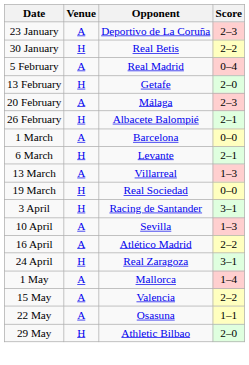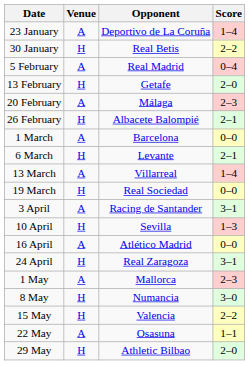 <table class="wikitable" style="text-align:center;">
 <tr>
 <th>Date</th>
 <th>Venue</th>
 <th>Opponent</th>
 <th>Score</th>
 </tr>
 <tr>
 <td>23 January</td>
 <td><a href='#'>A</a></td>
 <td><a href='#'>Deportivo de La Coruña</a></td>
-<td bgcolor="#FFCFCF">2–3</td>
+<td bgcolor="#FFCFCF">1–4</td>
 </tr>
 <tr>
 <td>30 January</td>
 <td><a href='#'>H</a></td>
 <td><a href='#'>Real Betis</a></td>
 <td bgcolor="#FFFFBF">2–2</td>
 </tr>
 <tr>
 <td>5 February</td>
 <td><a href='#'>A</a></td>
 <td><a href='#'>Real Madrid</a></td>
 <td bgcolor="#FFCFCF">0–4</td>
 </tr>
 <tr>
 <td>13 February</td>
 <td><a href='#'>H</a></td>
 <td><a href='#'>Getafe</a></td>
 <td bgcolor="#DFFFDF">2–0</td>
 </tr>
 <tr>
 <td>20 February</td>
 <td><a href='#'>A</a></td>
 <td><a href='#'>Málaga</a></td>
 <td bgcolor="#FFCFCF">2–3</td>
 </tr>
 <tr>
 <td>26 February</td>
 <td><a href='#'>H</a></td>
 <td><a href='#'>Albacete Balompié</a></td>
 <td bgcolor="#DFFFDF">2–1</td>
 </tr>
 <tr>
 <td>1 March</td>
 <td><a href='#'>A</a></td>
 <td><a href='#'>Barcelona</a></td>
 <td bgcolor="#FFFFBF">0–0</td>
 </tr>
 <tr>
 <td>6 March</td>
 <td><a href='#'>H</a></td>
 <td><a href='#'>Levante</a></td>
 <td bgcolor="#DFFFDF">2–1</td>
 </tr>
 <tr>
 <td>13 March</td>
 <td><a href='#'>A</a></td>
 <td><a href='#'>Villarreal</a></td>
-<td bgcolor="#FFCFCF">1–3</td>
+<td bgcolor="#FFCFCF">1–4</td>
 </tr>
 <tr>
 <td>19 March</td>
 <td><a href='#'>H</a></td>
 <td><a href='#'>Real Sociedad</a></td>
 <td bgcolor="#FFFFBF">0–0</td>
 </tr>
 <tr>
 <td>3 April</td>
-<td><a href='#'>H</a></td>
+<td><a href='#'>A</a></td>
 <td><a href='#'>Racing de Santander</a></td>
 <td bgcolor="#DFFFDF">3–1</td>
 </tr>
 <tr>
 <td>10 April</td>
-<td><a href='#'>A</a></td>
+<td><a href='#'>H</a></td>
 <td><a href='#'>Sevilla</a></td>
 <td bgcolor="#FFCFCF">1–3</td>
 </tr>
 <tr>
 <td>16 April</td>
 <td><a href='#'>A</a></td>
 <td><a href='#'>Atlético Madrid</a></td>
-<td bgcolor="#FFFFBF">2–2</td>
+<td bgcolor="#FFFFBF">0–0</td>
 </tr>
 <tr>
 <td>24 April</td>
 <td><a href='#'>H</a></td>
 <td><a href='#'>Real Zaragoza</a></td>
 <td bgcolor="#DFFFDF">3–1</td>
 </tr>
 <tr>
 <td>1 May</td>
 <td><a href='#'>A</a></td>
 <td><a href='#'>Mallorca</a></td>
-<td bgcolor="#FFCFCF">1–4</td>
+<td bgcolor="#FFCFCF">2–3</td>
+</tr>
+<tr>
+<td>8 May</td>
+<td><a href='#'>H</a></td>
+<td><a href='#'>Numancia</a></td>
+<td bgcolor="#DFFFDF">3–0</td>
 </tr>
 <tr>
 <td>15 May</td>
-<td><a href='#'>A</a></td>
+<td><a href='#'>H</a></td>
 <td><a href='#'>Valencia</a></td>
 <td bgcolor="#FFFFBF">2–2</td>
 </tr>
 <tr>
 <td>22 May</td>
 <td><a href='#'>A</a></td>
 <td><a href='#'>Osasuna</a></td>
 <td bgcolor="#FFFFBF">1–1</td>
 </tr>
 <tr>
 <td>29 May</td>
 <td><a href='#'>H</a></td>
 <td><a href='#'>Athletic Bilbao</a></td>
 <td bgcolor="#DFFFDF">2–0</td>
 </tr>
 </table>
